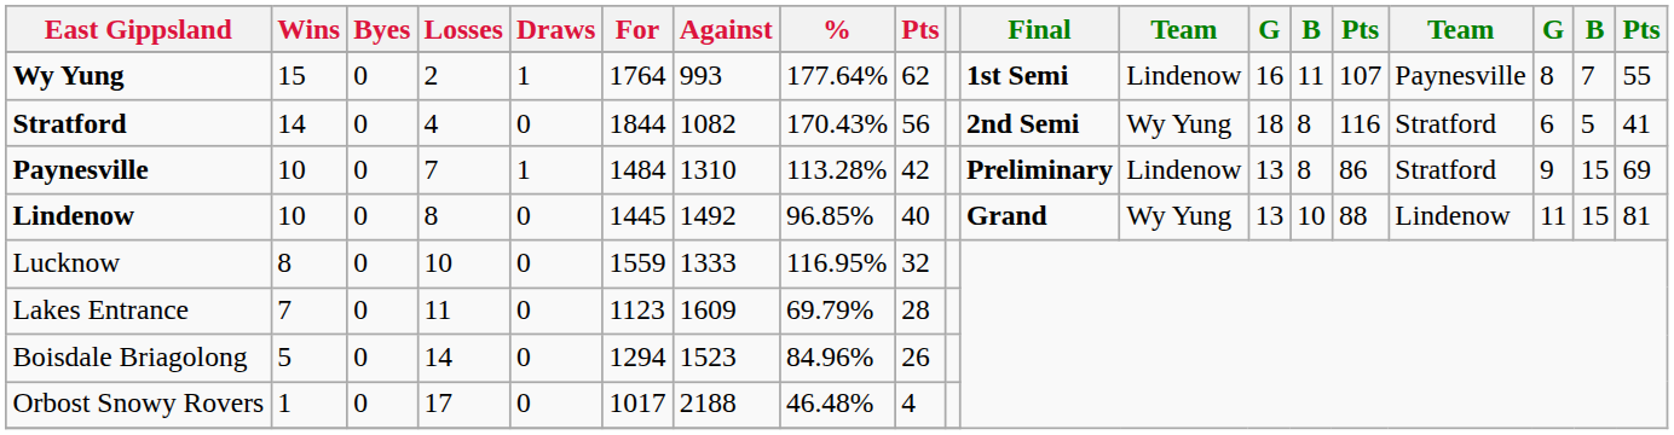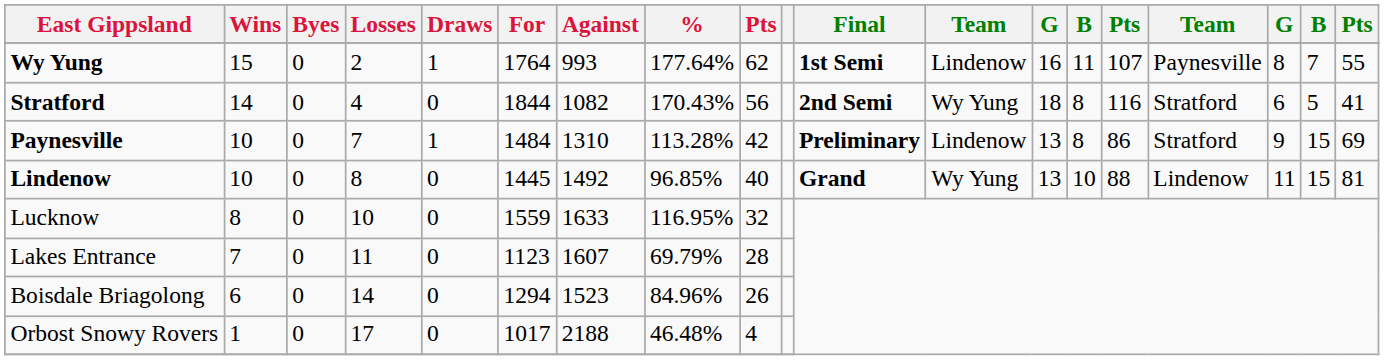 <table style="font-size: 85%; text-align: left;" class="wikitable">
 <tr>
 <th style="color:crimson">East Gippsland</th>
 <th style="color:crimson">Wins</th>
 <th style="color:crimson">Byes</th>
 <th style="color:crimson">Losses</th>
 <th style="color:crimson">Draws</th>
 <th style="color:crimson">For</th>
 <th style="color:crimson">Against</th>
 <th style="color:crimson">%</th>
 <th style="color:crimson">Pts</th>
 <th></th>
 <th style="color:green">Final</th>
 <th style="color:green">Team</th>
 <th style="color:green">G</th>
 <th style="color:green">B</th>
 <th style="color:green">Pts</th>
 <th style="color:green">Team</th>
 <th style="color:green">G</th>
 <th style="color:green">B</th>
 <th style="color:green">Pts</th>
 </tr>
 <tr>
 </tr>
 <tr>
 </tr>
 <tr>
 <td><strong>	Wy Yung	</strong></td>
 <td>15</td>
 <td>0</td>
 <td>2</td>
 <td>1</td>
 <td>1764</td>
 <td>993</td>
 <td>177.64%</td>
 <td>62</td>
 <td></td>
 <td><strong>1st Semi</strong></td>
 <td>Lindenow</td>
 <td>16</td>
 <td>11</td>
 <td>107</td>
 <td>Paynesville</td>
 <td>8</td>
 <td>7</td>
 <td>55</td>
 </tr>
 <tr>
 <td><strong>	Stratford	</strong></td>
 <td>14</td>
 <td>0</td>
 <td>4</td>
 <td>0</td>
 <td>1844</td>
 <td>1082</td>
 <td>170.43%</td>
 <td>56</td>
 <td></td>
 <td><strong>2nd Semi</strong></td>
 <td>Wy Yung</td>
 <td>18</td>
 <td>8</td>
 <td>116</td>
 <td>Stratford</td>
 <td>6</td>
 <td>5</td>
 <td>41</td>
 </tr>
 <tr>
 <td><strong>	Paynesville	</strong></td>
 <td>10</td>
 <td>0</td>
 <td>7</td>
 <td>1</td>
 <td>1484</td>
 <td>1310</td>
 <td>113.28%</td>
 <td>42</td>
 <td></td>
 <td><strong>Preliminary</strong></td>
 <td>Lindenow</td>
 <td>13</td>
 <td>8</td>
 <td>86</td>
 <td>Stratford</td>
 <td>9</td>
 <td>15</td>
 <td>69</td>
 </tr>
 <tr>
 <td><strong>	Lindenow	</strong></td>
 <td>10</td>
 <td>0</td>
 <td>8</td>
 <td>0</td>
 <td>1445</td>
 <td>1492</td>
 <td>96.85%</td>
 <td>40</td>
 <td></td>
 <td><strong>Grand</strong></td>
 <td>Wy Yung</td>
 <td>13</td>
 <td>10</td>
 <td>88</td>
 <td>Lindenow</td>
 <td>11</td>
 <td>15</td>
 <td>81</td>
 </tr>
 <tr>
 <td>Lucknow</td>
 <td>8</td>
 <td>0</td>
 <td>10</td>
 <td>0</td>
 <td>1559</td>
-<td>1333</td>
+<td>1633</td>
 <td>116.95%</td>
 <td>32</td>
 <td></td>
 </tr>
 <tr>
 <td>Lakes Entrance</td>
 <td>7</td>
 <td>0</td>
 <td>11</td>
 <td>0</td>
 <td>1123</td>
-<td>1609</td>
+<td>1607</td>
 <td>69.79%</td>
 <td>28</td>
 <td></td>
 </tr>
 <tr>
 <td>Boisdale Briagolong</td>
-<td>5</td>
+<td>6</td>
 <td>0</td>
 <td>14</td>
 <td>0</td>
 <td>1294</td>
 <td>1523</td>
 <td>84.96%</td>
 <td>26</td>
 <td></td>
 </tr>
 <tr>
 <td>Orbost Snowy Rovers</td>
 <td>1</td>
 <td>0</td>
 <td>17</td>
 <td>0</td>
 <td>1017</td>
 <td>2188</td>
 <td>46.48%</td>
 <td>4</td>
 <td></td>
 </tr>
 <tr>
 </tr>
 </table>
